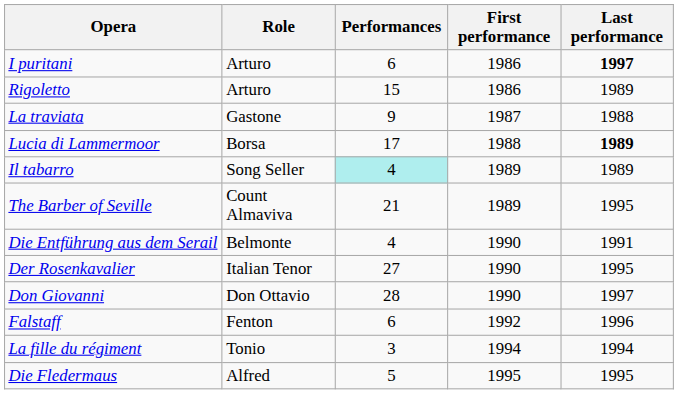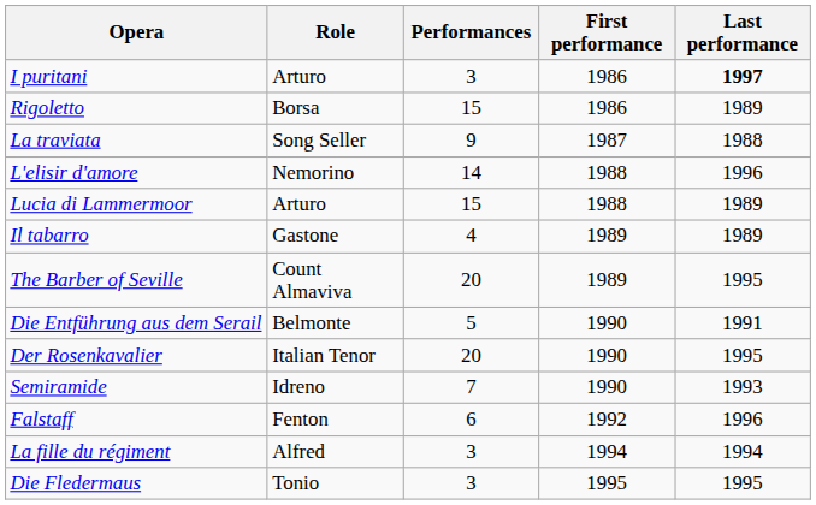 <table class="wikitable sortable">
 <tr>
 <th width="200pt">Opera</th>
 <th width="100pt">Role</th>
 <th width="100pt">Performances</th>
 <th width="100pt">First performance</th>
 <th width="100pt">Last performance</th>
 </tr>
 <tr>
 <td><em><a href='#'>I puritani</a></em></td>
 <td>Arturo</td>
-<td align="center">6</td>
+<td align="center">3</td>
 <td align="center">1986</td>
 <td align="center"><strong>1997</strong></td>
 </tr>
 <tr>
 <td><em><a href='#'>Rigoletto</a></em></td>
-<td>Arturo</td>
+<td>Borsa</td>
 <td align="center">15</td>
 <td align="center">1986</td>
 <td align="center">1989</td>
 </tr>
 <tr>
 <td><em><a href='#'>La traviata</a></em></td>
-<td>Gastone</td>
+<td>Song Seller</td>
 <td align="center">9</td>
 <td align="center">1987</td>
 <td align="center">1988</td>
 </tr>
 <tr>
+<td><em><a href='#'>L'elisir d'amore</a></em></td>
+<td>Nemorino</td>
+<td align="center">14</td>
+<td align="center">1988</td>
+<td align="center">1996</td>
+</tr>
+<tr>
 <td><em><a href='#'>Lucia di Lammermoor</a></em></td>
-<td>Borsa</td>
-<td align="center">17</td>
+<td>Arturo</td>
+<td align="center">15</td>
 <td align="center">1988</td>
-<td align="center"><strong>1989</strong></td>
+<td align="center">1989</td>
 </tr>
 <tr>
 <td><em><a href='#'>Il tabarro</a></em></td>
-<td>Song Seller</td>
-<td align="center" style="background: paleturquoise;">4</td>
+<td>Gastone</td>
+<td align="center">4</td>
 <td align="center">1989</td>
 <td align="center">1989</td>
 </tr>
 <tr>
 <td><em><a href='#'>The Barber of Seville</a></em></td>
 <td>Count Almaviva</td>
-<td align="center">21</td>
+<td align="center">20</td>
 <td align="center">1989</td>
 <td align="center">1995</td>
 </tr>
 <tr>
 <td><em><a href='#'>Die Entführung aus dem Serail</a></em></td>
 <td>Belmonte</td>
-<td align="center">4</td>
+<td align="center">5</td>
 <td align="center">1990</td>
 <td align="center">1991</td>
 </tr>
 <tr>
 <td><em><a href='#'>Der Rosenkavalier</a></em></td>
 <td>Italian Tenor</td>
-<td align="center">27</td>
+<td align="center">20</td>
 <td align="center">1990</td>
 <td align="center">1995</td>
 </tr>
 <tr>
-<td><em><a href='#'>Don Giovanni</a></em></td>
-<td>Don Ottavio</td>
-<td align="center">28</td>
+<td><em><a href='#'>Semiramide</a></em></td>
+<td>Idreno</td>
+<td align="center">7</td>
 <td align="center">1990</td>
-<td align="center">1997</td>
+<td align="center">1993</td>
 </tr>
 <tr>
 <td><em><a href='#'>Falstaff</a></em></td>
 <td>Fenton</td>
 <td align="center">6</td>
 <td align="center">1992</td>
 <td align="center">1996</td>
 </tr>
 <tr>
 <td><em><a href='#'>La fille du régiment</a></em></td>
-<td>Tonio</td>
+<td>Alfred</td>
 <td align="center">3</td>
 <td align="center">1994</td>
 <td align="center">1994</td>
 </tr>
 <tr>
 <td><em><a href='#'>Die Fledermaus</a></em></td>
-<td>Alfred</td>
-<td align="center">5</td>
+<td>Tonio</td>
+<td align="center">3</td>
 <td align="center">1995</td>
 <td align="center">1995</td>
 </tr>
 </table>
